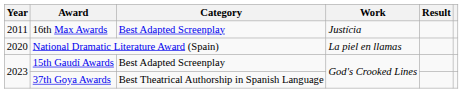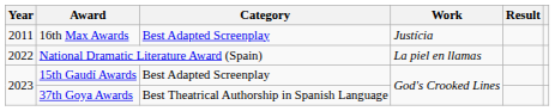 <table class="wikitable sortable plainrowheaders">
 <tr>
 <th>Year</th>
 <th>Award</th>
 <th>Category</th>
 <th>Work</th>
 <th>Result</th>
 <th scope="col" class="unsortable"></th>
 </tr>
 <tr>
 <td align = "center">2011</td>
 <td>16th <a href='#'>Max Awards</a></td>
 <td><a href='#'>Best Adapted Screenplay</a></td>
 <td><em>Justícia</em></td>
 <td></td>
 <td align = "center"></td>
 </tr>
 <tr>
-<td align = "center">2020</td>
+<td align = "center">2022</td>
 <td colspan = "2"><a href='#'>National Dramatic Literature Award</a> (Spain)</td>
 <td><em>La piel en llamas</em></td>
 <td></td>
 <td align = "center"></td>
 </tr>
 <tr>
 <td rowspan = "2" align = "center">2023</td>
 <td><a href='#'>15th Gaudí Awards</a></td>
 <td>Best Adapted Screenplay</td>
 <td rowspan = "2"><em>God's Crooked Lines</em></td>
 <td></td>
 <td align = "center"></td>
 </tr>
 <tr>
 <td><a href='#'>37th Goya Awards</a></td>
 <td>Best Theatrical Authorship in Spanish Language</td>
 <td></td>
 <td align = "center"></td>
 </tr>
 </table>
